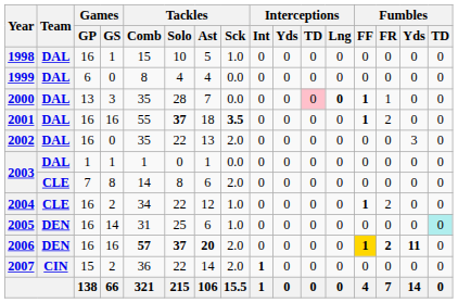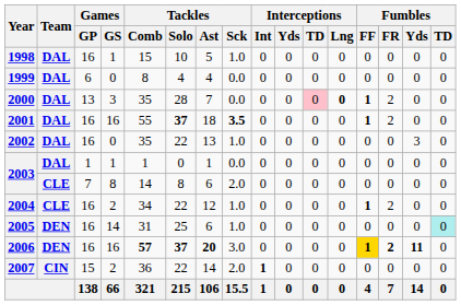 <table class="wikitable" style="text-align:center">
 <tr>
 <th rowspan="2">Year</th>
 <th rowspan="2">Team</th>
 <th colspan="2">Games</th>
 <th colspan="4">Tackles</th>
 <th colspan="4">Interceptions</th>
 <th colspan="4">Fumbles</th>
 </tr>
 <tr>
 <th>GP</th>
 <th>GS</th>
 <th>Comb</th>
 <th>Solo</th>
 <th>Ast</th>
 <th>Sck</th>
 <th>Int</th>
 <th>Yds</th>
 <th>TD</th>
 <th>Lng</th>
 <th>FF</th>
 <th>FR</th>
 <th>Yds</th>
 <th>TD</th>
 </tr>
 <tr>
 <th><a href='#'>1998</a></th>
 <th><a href='#'>DAL</a></th>
 <td>16</td>
 <td>1</td>
 <td>15</td>
 <td>10</td>
 <td>5</td>
 <td>1.0</td>
 <td>0</td>
 <td>0</td>
 <td>0</td>
 <td>0</td>
 <td>0</td>
 <td>0</td>
 <td>0</td>
 <td>0</td>
 </tr>
 <tr>
 <th><a href='#'>1999</a></th>
 <th><a href='#'>DAL</a></th>
 <td>6</td>
 <td>0</td>
 <td>8</td>
 <td>4</td>
 <td>4</td>
 <td>0.0</td>
 <td>0</td>
 <td>0</td>
 <td>0</td>
 <td>0</td>
 <td>0</td>
 <td>0</td>
 <td>0</td>
 <td>0</td>
 </tr>
 <tr>
 <th><a href='#'>2000</a></th>
 <th><a href='#'>DAL</a></th>
 <td>13</td>
 <td>3</td>
 <td>35</td>
 <td>28</td>
 <td>7</td>
 <td>0.0</td>
 <td>0</td>
 <td>0</td>
 <td style="background: pink;">0</td>
 <td><strong>0</strong></td>
 <td><strong>1</strong></td>
-<td>1</td>
+<td>2</td>
 <td>0</td>
 <td>0</td>
 </tr>
 <tr>
 <th><a href='#'>2001</a></th>
 <th><a href='#'>DAL</a></th>
 <td>16</td>
 <td>16</td>
 <td>55</td>
 <td><strong>37</strong></td>
 <td>18</td>
 <td><strong>3.5</strong></td>
 <td>0</td>
 <td>0</td>
 <td>0</td>
 <td>0</td>
 <td><strong>1</strong></td>
 <td>2</td>
 <td>0</td>
 <td>0</td>
 </tr>
 <tr>
 <th><a href='#'>2002</a></th>
 <th><a href='#'>DAL</a></th>
 <td>16</td>
 <td>0</td>
 <td>35</td>
 <td>22</td>
 <td>13</td>
-<td>2.0</td>
+<td>1.0</td>
 <td>0</td>
 <td>0</td>
 <td>0</td>
 <td>0</td>
 <td>0</td>
 <td>0</td>
 <td>3</td>
 <td>0</td>
 </tr>
 <tr>
 <th rowspan="2"><a href='#'>2003</a></th>
 <th><a href='#'>DAL</a></th>
 <td>1</td>
 <td>1</td>
 <td>1</td>
 <td>0</td>
 <td>1</td>
 <td>0.0</td>
 <td>0</td>
 <td>0</td>
 <td>0</td>
 <td>0</td>
 <td>0</td>
 <td>0</td>
 <td>0</td>
 <td>0</td>
 </tr>
 <tr>
 <th><a href='#'>CLE</a></th>
 <td>7</td>
 <td>8</td>
 <td>14</td>
 <td>8</td>
 <td>6</td>
 <td>2.0</td>
 <td>0</td>
 <td>0</td>
 <td>0</td>
 <td>0</td>
 <td>0</td>
 <td>0</td>
 <td>0</td>
 <td>0</td>
 </tr>
 <tr>
 <th><a href='#'>2004</a></th>
 <th><a href='#'>CLE</a></th>
 <td>16</td>
 <td>2</td>
 <td>34</td>
 <td>22</td>
 <td>12</td>
 <td>1.0</td>
 <td>0</td>
 <td>0</td>
 <td>0</td>
 <td>0</td>
 <td><strong>1</strong></td>
 <td>2</td>
 <td>0</td>
 <td>0</td>
 </tr>
 <tr>
 <th><a href='#'>2005</a></th>
 <th><a href='#'>DEN</a></th>
 <td>16</td>
 <td>14</td>
 <td>31</td>
 <td>25</td>
 <td>6</td>
 <td>1.0</td>
 <td>0</td>
 <td>0</td>
 <td>0</td>
 <td>0</td>
 <td>0</td>
 <td>0</td>
 <td>0</td>
 <td style="background: paleturquoise;">0</td>
 </tr>
 <tr>
 <th><a href='#'>2006</a></th>
 <th><a href='#'>DEN</a></th>
 <td>16</td>
 <td>16</td>
 <td><strong>57</strong></td>
 <td><strong>37</strong></td>
 <td><strong>20</strong></td>
-<td>2.0</td>
+<td>3.0</td>
 <td>0</td>
 <td>0</td>
 <td>0</td>
 <td>0</td>
 <td style="background: gold;"><strong>1</strong></td>
 <td><strong>2</strong></td>
 <td><strong>11</strong></td>
 <td>0</td>
 </tr>
 <tr>
 <th><a href='#'>2007</a></th>
 <th><a href='#'>CIN</a></th>
 <td>15</td>
 <td>2</td>
 <td>36</td>
 <td>22</td>
 <td>14</td>
 <td>2.0</td>
 <td><strong>1</strong></td>
 <td>0</td>
 <td>0</td>
 <td>0</td>
 <td>0</td>
 <td>0</td>
 <td>0</td>
 <td>0</td>
 </tr>
 <tr>
 <th colspan="2"></th>
 <th>138</th>
 <th>66</th>
 <th>321</th>
 <th>215</th>
 <th>106</th>
 <th>15.5</th>
 <th>1</th>
 <th>0</th>
 <th>0</th>
 <th>0</th>
 <th>4</th>
 <th>7</th>
 <th>14</th>
 <th>0</th>
 </tr>
 </table>
